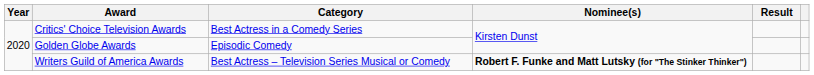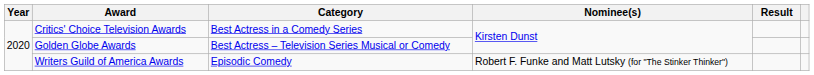 <table class="wikitable sortable" style="width:98%">
 <tr>
 <th scope="col" style="width:3%;">Year</th>
 <th scope="col" style="width:22%;">Award</th>
 <th scope="col" style="width:33%;">Category</th>
 <th scope="col" style="width:35%;">Nominee(s)</th>
 <th scope="col" style="width:6%;">Result</th>
 <th scope="col" class="unsortable" style="width:1%;"></th>
 </tr>
 <tr>
 <td align="center" rowspan="3">2020</td>
 <td><a href='#'>Critics' Choice Television Awards</a></td>
 <td><a href='#'>Best Actress in a Comedy Series</a></td>
 <td rowspan="2"><a href='#'>Kirsten Dunst</a></td>
 <td></td>
 <td align="center"></td>
 </tr>
 <tr>
 <td><a href='#'>Golden Globe Awards</a></td>
-<td><a href='#'>Episodic Comedy</a></td>
+<td><a href='#'>Best Actress – Television Series Musical or Comedy</a></td>
 <td></td>
 <td align="center"></td>
 </tr>
 <tr>
 <td><a href='#'>Writers Guild of America Awards</a></td>
-<td><a href='#'>Best Actress – Television Series Musical or Comedy</a></td>
-<td><strong>Robert F. Funke and Matt Lutsky <small>(for "The Stinker Thinker")</small></strong></td>
+<td><a href='#'>Episodic Comedy</a></td>
+<td>Robert F. Funke and Matt Lutsky <small>(for "The Stinker Thinker")</small></td>
 <td></td>
 <td align="center"></td>
 </tr>
 </table>
